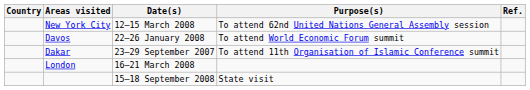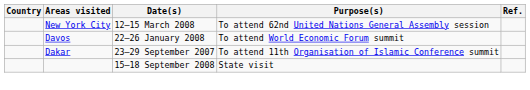 <table class="wikitable sortable">
 <tr>
 <th>Country</th>
 <th>Areas visited</th>
 <th>Date(s)</th>
 <th>Purpose(s)</th>
 <th>Ref.</th>
 </tr>
 <tr>
 <td></td>
 <td><a href='#'>New York City</a></td>
 <td>12–15 March 2008</td>
 <td>To attend 62nd <a href='#'>United Nations General Assembly</a> session</td>
 <td></td>
 </tr>
 <tr>
 <td></td>
 <td><a href='#'>Davos</a></td>
 <td>22–26 January 2008</td>
 <td>To attend <a href='#'>World Economic Forum</a> summit</td>
 <td></td>
 </tr>
 <tr>
 <td></td>
 <td><a href='#'>Dakar</a></td>
 <td>23–29 September 2007</td>
 <td>To attend 11th <a href='#'>Organisation of Islamic Conference</a> summit</td>
 <td></td>
 </tr>
 <tr>
 <td></td>
-<td><a href='#'>London</a></td>
-<td>16–21 March 2008</td>
-<td></td>
-<td></td>
-</tr>
-<tr>
-<td></td>
 <td></td>
 <td>15–18 September 2008</td>
 <td>State visit</td>
 <td></td>
 </tr>
 </table>
